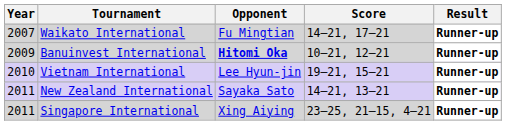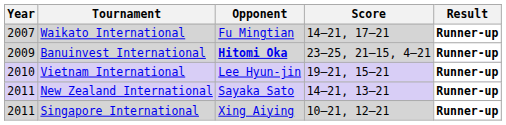 <table class="sortable wikitable" style="font-size: 90%;">
 <tr>
 <th>Year</th>
 <th>Tournament</th>
 <th>Opponent</th>
 <th>Score</th>
 <th>Result</th>
 </tr>
 <tr style="background:#D5D5D5">
 <td align="center">2007</td>
 <td align="left"><a href='#'>Waikato International</a></td>
 <td align="left"> <a href='#'>Fu Mingtian</a></td>
 <td align="left">14–21, 17–21</td>
 <td style="text-align:left; background:white"> <strong>Runner-up</strong></td>
 </tr>
 <tr style="background:#D5D5D5">
 <td align="center">2009</td>
 <td align="left"><a href='#'>Banuinvest International</a></td>
 <td align="left"><strong> <a href='#'>Hitomi Oka</a></strong></td>
-<td align="left">10–21, 12–21</td>
+<td align="left">23–25, 21–15, 4–21</td>
 <td style="text-align:left; background:white"> <strong>Runner-up</strong></td>
 </tr>
 <tr style="background:#D8CEF6">
 <td align="center">2010</td>
 <td align="left"><a href='#'>Vietnam International</a></td>
 <td align="left"> <a href='#'>Lee Hyun-jin</a></td>
 <td align="left">19–21, 15–21</td>
 <td style="text-align:left; background:white"> <strong>Runner-up</strong></td>
 </tr>
 <tr style="background:#D8CEF6">
 <td align="center">2011</td>
 <td align="left"><a href='#'>New Zealand International</a></td>
 <td align="left"> <a href='#'>Sayaka Sato</a></td>
 <td align="left">14–21, 13–21</td>
 <td style="text-align:left; background:white"> <strong>Runner-up</strong></td>
 </tr>
 <tr style="background:#D5D5D5">
 <td align="center">2011</td>
 <td align="left"><a href='#'>Singapore International</a></td>
 <td align="left"> <a href='#'>Xing Aiying</a></td>
-<td align="left">23–25, 21–15, 4–21</td>
+<td align="left">10–21, 12–21</td>
 <td style="text-align:left; background:white"> <strong>Runner-up</strong></td>
 </tr>
 </table>
